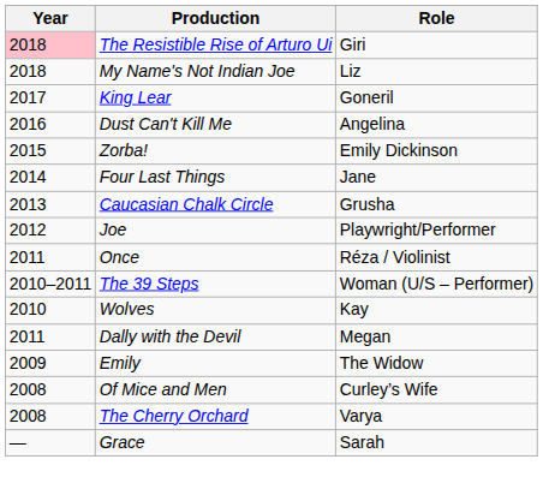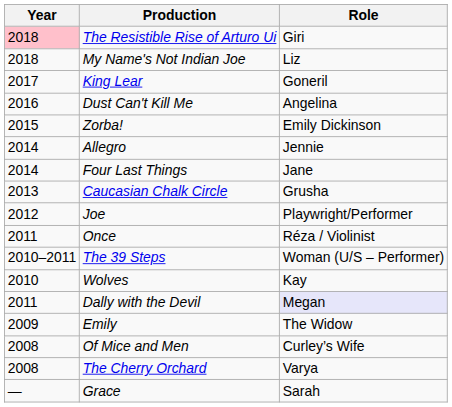 <table class="wikitable">
 <tr>
 <th>Year</th>
 <th>Production</th>
 <th>Role</th>
 </tr>
 <tr>
 <td style="background: pink;">2018</td>
 <td><em><a href='#'>The Resistible Rise of Arturo Ui</a></em></td>
 <td>Giri</td>
 </tr>
 <tr>
 <td>2018</td>
 <td><em>My Name's Not Indian Joe</em></td>
 <td>Liz</td>
 </tr>
 <tr>
 <td>2017</td>
 <td><em><a href='#'>King Lear</a></em></td>
 <td>Goneril</td>
 </tr>
 <tr>
 <td>2016</td>
 <td><em>Dust Can't Kill Me</em></td>
 <td>Angelina</td>
 </tr>
 <tr>
 <td>2015</td>
 <td><em>Zorba!</em></td>
 <td>Emily Dickinson</td>
+</tr>
+<tr>
+<td>2014</td>
+<td><em>Allegro</em></td>
+<td>Jennie</td>
 </tr>
 <tr>
 <td>2014</td>
 <td><em>Four Last Things</em></td>
 <td>Jane</td>
 </tr>
 <tr>
 <td>2013</td>
 <td><em><a href='#'>Caucasian Chalk Circle</a></em></td>
 <td>Grusha</td>
 </tr>
 <tr>
 <td>2012</td>
 <td><em>Joe</em></td>
 <td>Playwright/Performer</td>
 </tr>
 <tr>
 <td>2011</td>
 <td><em>Once</em></td>
 <td>Réza / Violinist</td>
 </tr>
 <tr>
 <td>2010–2011</td>
 <td><em><a href='#'>The 39 Steps</a></em></td>
 <td>Woman (U/S – Performer)</td>
 </tr>
 <tr>
 <td>2010</td>
 <td><em>Wolves</em></td>
 <td>Kay</td>
 </tr>
 <tr>
 <td>2011</td>
 <td><em>Dally with the Devil</em></td>
-<td>Megan</td>
+<td style="background: lavender;">Megan</td>
 </tr>
 <tr>
 <td>2009</td>
 <td><em>Emily</em></td>
 <td>The Widow</td>
 </tr>
 <tr>
 <td>2008</td>
 <td><em>Of Mice and Men</em></td>
 <td>Curley’s Wife</td>
 </tr>
 <tr>
 <td>2008</td>
 <td><em><a href='#'>The Cherry Orchard</a></em></td>
 <td>Varya</td>
 </tr>
 <tr>
 <td>—</td>
 <td><em>Grace</em></td>
 <td>Sarah</td>
 </tr>
 </table>
